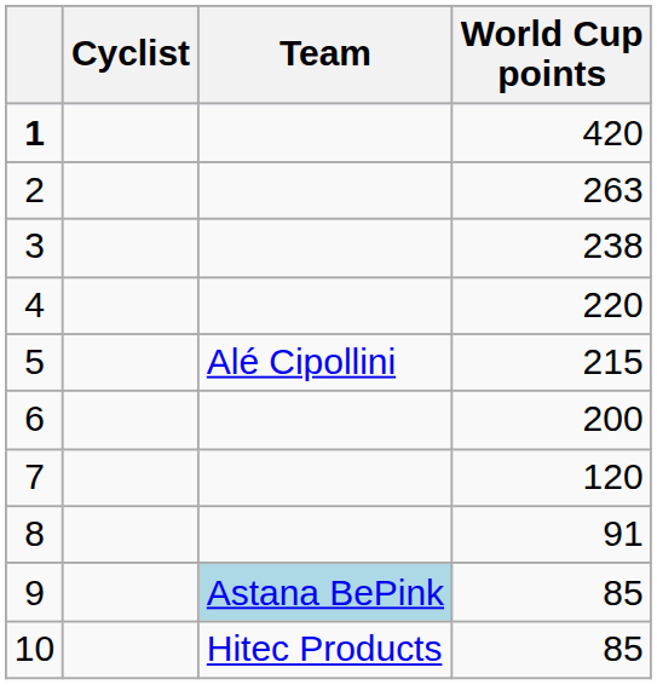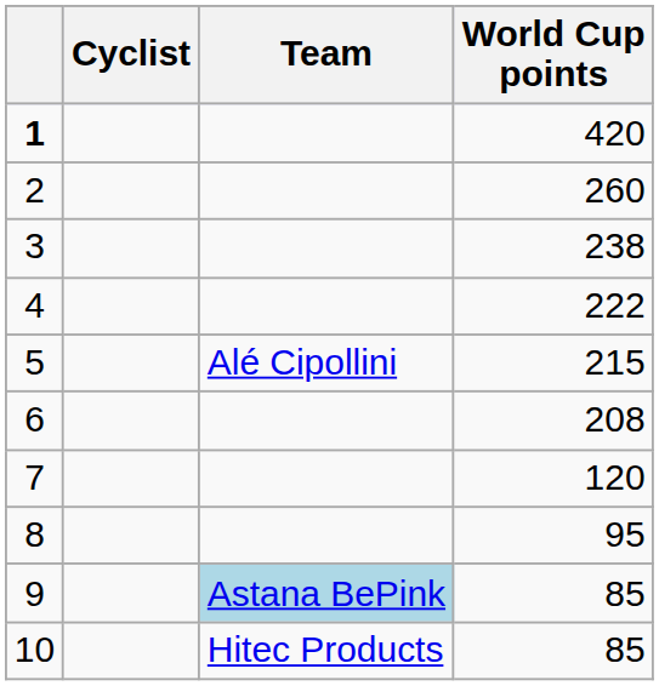 <table class="wikitable">
 <tr style="background:#ccccff;">
 <th></th>
 <th>Cyclist</th>
 <th>Team</th>
 <th>World Cup<br>points</th>
 </tr>
 <tr>
 <td align=center><strong>1</strong></td>
 <td> </td>
 <td></td>
 <td align=right>420</td>
 </tr>
 <tr>
 <td align=center>2</td>
 <td></td>
 <td></td>
-<td align=right>263</td>
+<td align=right>260</td>
 </tr>
 <tr>
 <td align=center>3</td>
 <td></td>
 <td></td>
 <td align=right>238</td>
 </tr>
 <tr>
 <td align=center>4</td>
 <td></td>
 <td></td>
-<td align=right>220</td>
+<td align=right>222</td>
 </tr>
 <tr>
 <td align=center>5</td>
 <td></td>
 <td><a href='#'>Alé Cipollini</a></td>
 <td align=right>215</td>
 </tr>
 <tr>
 <td align=center>6</td>
 <td></td>
 <td></td>
-<td align=right>200</td>
+<td align=right>208</td>
 </tr>
 <tr>
 <td align=center>7</td>
 <td></td>
 <td></td>
 <td align=right>120</td>
 </tr>
 <tr>
 <td align=center>8</td>
 <td></td>
 <td></td>
-<td align=right>91</td>
+<td align=right>95</td>
 </tr>
 <tr>
 <td align=center>9</td>
 <td></td>
 <td style="background: lightblue;"><a href='#'>Astana BePink</a></td>
 <td align=right>85</td>
 </tr>
 <tr>
 <td align=center>10</td>
 <td></td>
 <td><a href='#'>Hitec Products</a></td>
 <td align=right>85</td>
 </tr>
 </table>
